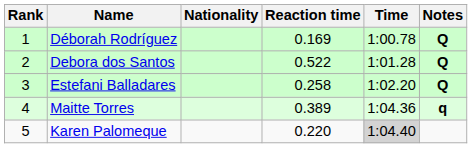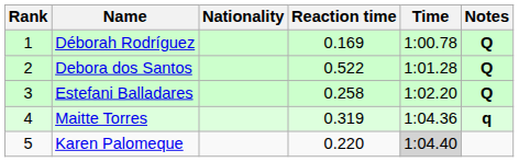 <table class="wikitable sortable" style="text-align:center">
 <tr>
 <th>Rank</th>
 <th>Name</th>
 <th>Nationality</th>
 <th>Reaction time</th>
 <th>Time</th>
 <th>Notes</th>
 </tr>
 <tr bgcolor=ccffcc>
 <td align=center>1</td>
 <td align=left><a href='#'>Déborah Rodríguez</a></td>
 <td align=left></td>
 <td>0.169</td>
 <td>1:00.78</td>
 <td><strong>Q</strong></td>
 </tr>
 <tr bgcolor=ccffcc>
 <td align=center>2</td>
 <td align=left><a href='#'>Debora dos Santos</a></td>
 <td align=left></td>
 <td>0.522</td>
 <td>1:01.28</td>
 <td><strong>Q</strong></td>
 </tr>
 <tr bgcolor=ccffcc>
 <td align=center>3</td>
 <td align=left><a href='#'>Estefani Balladares</a></td>
 <td align=left></td>
 <td>0.258</td>
 <td>1:02.20</td>
 <td><strong>Q</strong></td>
 </tr>
 <tr bgcolor=ddffdd>
 <td align=center>4</td>
 <td align=left><a href='#'>Maitte Torres</a></td>
 <td align=left></td>
-<td>0.389</td>
+<td>0.319</td>
 <td>1:04.36</td>
 <td><strong>q</strong></td>
 </tr>
 <tr>
 <td align=center>5</td>
 <td align=left><a href='#'>Karen Palomeque</a></td>
 <td align=left></td>
 <td>0.220</td>
 <td style="background: lightgrey;">1:04.40</td>
 <td></td>
 </tr>
 </table>
